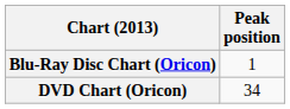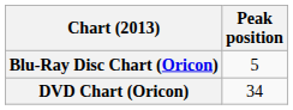 <table class="wikitable plainrowheaders" style="text-align:center">
 <tr>
 <th scope="col">Chart (2013)</th>
 <th scope="col">Peak<br> position</th>
 </tr>
 <tr>
 <th scope="row">Blu-Ray Disc Chart (<a href='#'>Oricon</a>)</th>
-<td>1</td>
+<td>5</td>
 </tr>
 <tr>
 <th scope="row">DVD Chart (Oricon)</th>
 <td>34</td>
 </tr>
 </table>
